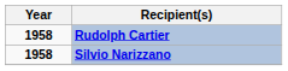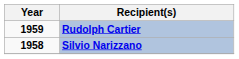 <table class="wikitable" width="40%">
 <tr>
 <th width=5%>Year</th>
 <th width=20%><strong>Recipient(s)</strong></th>
 </tr>
 <tr>
-<td style="text-align:center;"><strong>1958</strong></td>
+<td style="text-align:center;"><strong>1959</strong></td>
 <td style="background:#B0C4DE;"><strong><a href='#'>Rudolph Cartier</a></strong></td>
 </tr>
 <tr>
 <td style="text-align:center;"><strong>1958</strong></td>
 <td style="background:#B0C4DE;"><strong><a href='#'>Silvio Narizzano</a></strong></td>
 </tr>
 <tr>
 </tr>
 </table>
